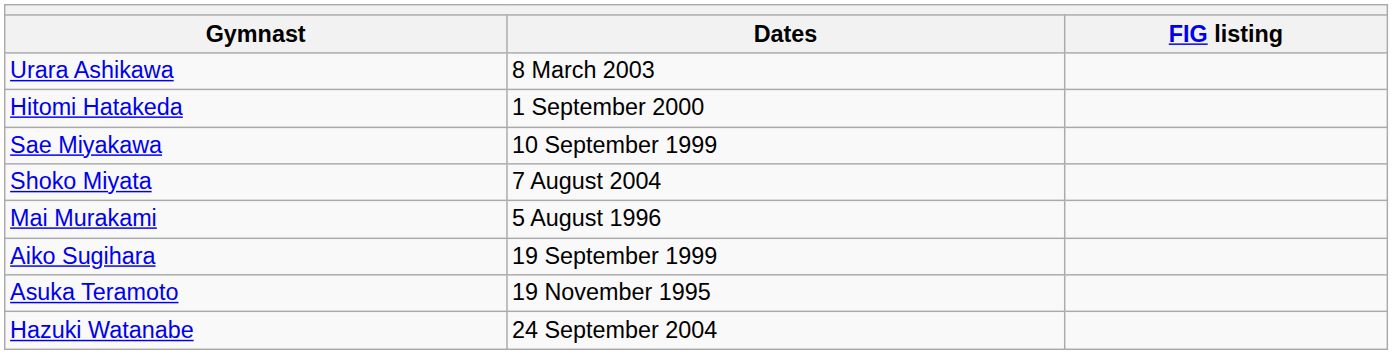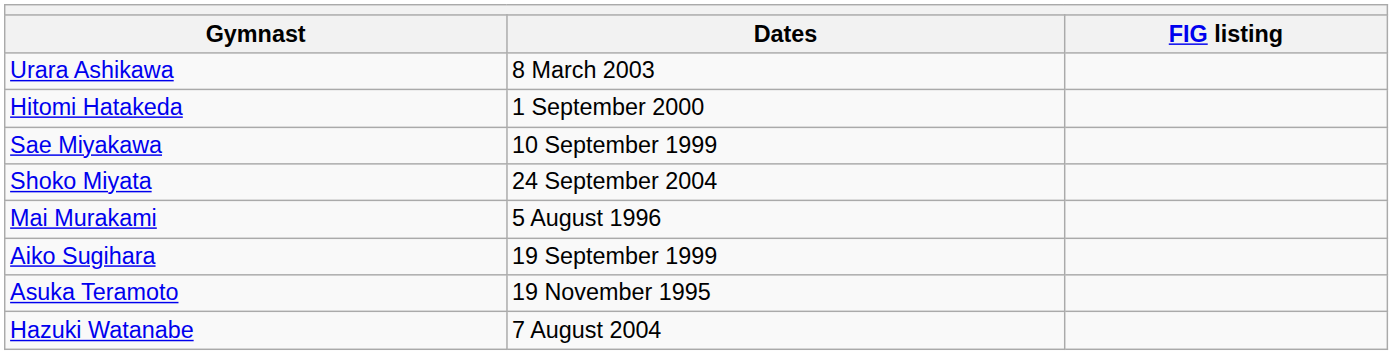 <table class="wikitable mw-collapsible mw-collapsed" width="75%">
 <tr>
 <th colspan="3"></th>
 </tr>
 <tr>
 <th>Gymnast</th>
 <th>Dates</th>
 <th><a href='#'>FIG</a> listing</th>
 </tr>
 <tr>
 <td><a href='#'>Urara Ashikawa</a></td>
 <td>8 March 2003</td>
 <td></td>
 </tr>
 <tr>
 <td><a href='#'>Hitomi Hatakeda</a></td>
 <td>1 September 2000</td>
 <td></td>
 </tr>
 <tr>
 <td><a href='#'>Sae Miyakawa</a></td>
 <td>10 September 1999</td>
 <td></td>
 </tr>
 <tr>
 <td><a href='#'>Shoko Miyata</a></td>
-<td>7 August 2004</td>
+<td>24 September 2004</td>
 <td></td>
 </tr>
 <tr>
 <td><a href='#'>Mai Murakami</a></td>
 <td>5 August 1996</td>
 <td></td>
 </tr>
 <tr>
 <td><a href='#'>Aiko Sugihara</a></td>
 <td>19 September 1999</td>
 <td></td>
 </tr>
 <tr>
 <td><a href='#'>Asuka Teramoto</a></td>
 <td>19 November 1995</td>
 <td></td>
 </tr>
 <tr>
 <td><a href='#'>Hazuki Watanabe</a></td>
-<td>24 September 2004</td>
+<td>7 August 2004</td>
 <td></td>
 </tr>
 </table>
